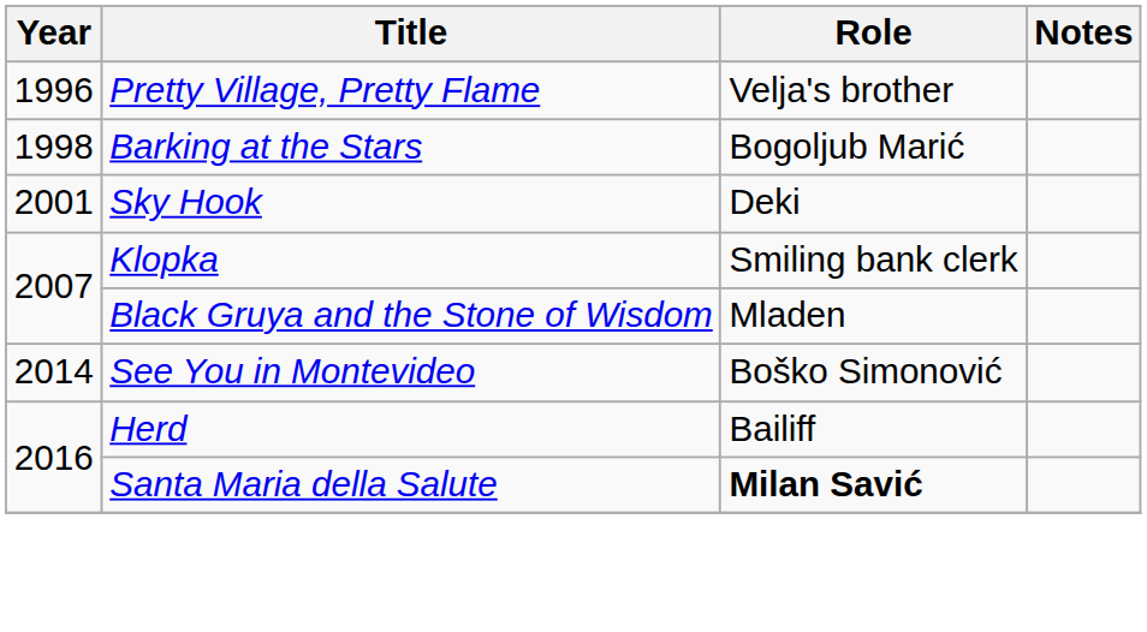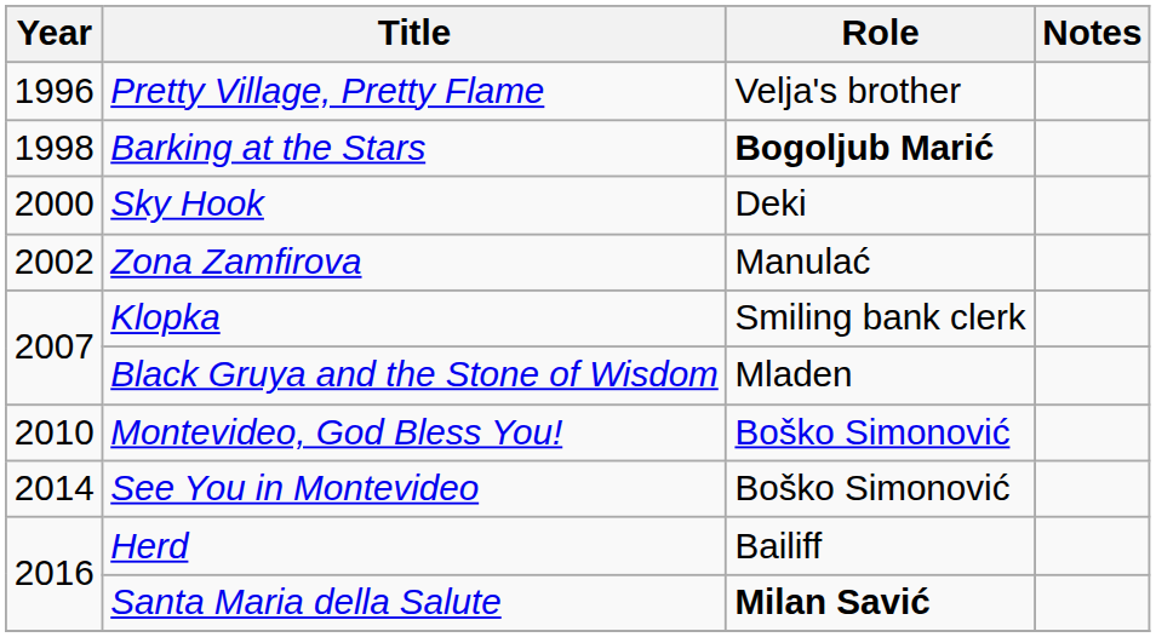 <table class="wikitable sortable">
 <tr>
 <th>Year</th>
 <th>Title</th>
 <th>Role</th>
 <th class="unsortable">Notes</th>
 </tr>
 <tr>
 <td>1996</td>
 <td><em><a href='#'>Pretty Village, Pretty Flame</a></em></td>
 <td>Velja's brother</td>
 <td></td>
 </tr>
 <tr>
 <td>1998</td>
 <td><em><a href='#'>Barking at the Stars</a></em></td>
-<td>Bogoljub Marić</td>
+<td><strong>Bogoljub Marić</strong></td>
 <td></td>
 </tr>
 <tr>
-<td>2001</td>
+<td>2000</td>
 <td><em><a href='#'>Sky Hook</a></em></td>
 <td>Deki</td>
+<td></td>
+</tr>
+<tr>
+<td>2002</td>
+<td><em><a href='#'>Zona Zamfirova</a></em></td>
+<td>Manulać</td>
 <td></td>
 </tr>
 <tr>
 <td rowspan=2>2007</td>
 <td><em><a href='#'>Klopka</a></em></td>
 <td>Smiling bank clerk</td>
 <td></td>
 </tr>
 <tr>
 <td><em><a href='#'>Black Gruya and the Stone of Wisdom</a></em></td>
 <td>Mladen</td>
+<td></td>
+</tr>
+<tr>
+<td>2010</td>
+<td><em><a href='#'>Montevideo, God Bless You!</a></em></td>
+<td><a href='#'>Boško Simonović</a></td>
 <td></td>
 </tr>
 <tr>
 <td>2014</td>
 <td><em><a href='#'>See You in Montevideo</a></em></td>
 <td>Boško Simonović</td>
 <td></td>
 </tr>
 <tr>
 <td rowspan=2>2016</td>
 <td><em><a href='#'>Herd</a></em></td>
 <td>Bailiff</td>
 <td></td>
 </tr>
 <tr>
 <td><em><a href='#'>Santa Maria della Salute</a></em></td>
 <td><strong>Milan Savić</strong></td>
 <td></td>
 </tr>
 <tr>
 </tr>
 </table>
